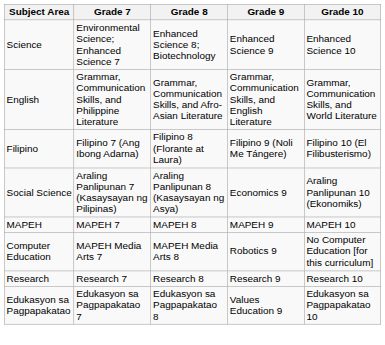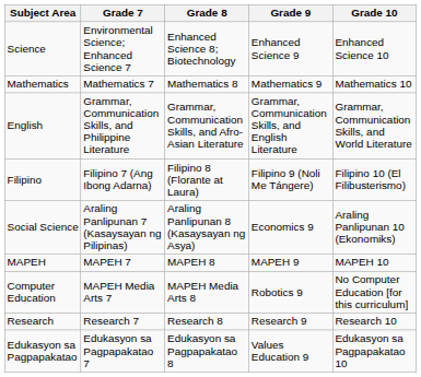 <table class="wikitable">
 <tr>
 <th>Subject Area</th>
 <th>Grade 7</th>
 <th>Grade 8</th>
 <th>Grade 9</th>
 <th>Grade 10</th>
 </tr>
 <tr>
 <td>Science</td>
 <td>Environmental Science; Enhanced Science 7</td>
 <td>Enhanced Science 8; Biotechnology</td>
 <td>Enhanced Science 9</td>
 <td>Enhanced Science 10</td>
+</tr>
+<tr>
+<td>Mathematics</td>
+<td>Mathematics 7</td>
+<td>Mathematics 8</td>
+<td>Mathematics 9</td>
+<td>Mathematics 10</td>
 </tr>
 <tr>
 <td>English</td>
 <td>Grammar, Communication Skills, and Philippine Literature</td>
 <td>Grammar, Communication Skills, and Afro-Asian Literature</td>
 <td>Grammar, Communication Skills, and English Literature</td>
 <td>Grammar, Communication Skills, and World Literature</td>
 </tr>
 <tr>
 <td>Filipino</td>
 <td>Filipino 7 (Ang Ibong Adarna)</td>
 <td>Filipino 8 (Florante at Laura)</td>
 <td>Filipino 9 (Noli Me Tángere)</td>
 <td>Filipino 10 (El Filibusterismo)</td>
 </tr>
 <tr>
 <td>Social Science</td>
 <td>Araling Panlipunan 7 (Kasaysayan ng Pilipinas)</td>
 <td>Araling Panlipunan 8 (Kasaysayan ng Asya)</td>
 <td>Economics 9</td>
 <td>Araling Panlipunan 10 (Ekonomiks)</td>
 </tr>
 <tr>
 <td>MAPEH</td>
 <td>MAPEH 7</td>
 <td>MAPEH 8</td>
 <td>MAPEH 9</td>
 <td>MAPEH 10</td>
 </tr>
 <tr>
 <td>Computer Education</td>
 <td>MAPEH Media Arts 7</td>
 <td>MAPEH Media Arts 8</td>
 <td>Robotics 9</td>
 <td>No Computer Education [for this curriculum]</td>
 </tr>
 <tr>
 <td>Research</td>
 <td>Research 7</td>
 <td>Research 8</td>
 <td>Research 9</td>
 <td>Research 10</td>
 </tr>
 <tr>
 <td>Edukasyon sa Pagpapakatao</td>
 <td>Edukasyon sa Pagpapakatao 7</td>
 <td>Edukasyon sa Pagpapakatao 8</td>
 <td>Values Education 9</td>
 <td>Edukasyon sa Pagpapakatao 10</td>
 </tr>
 </table>
